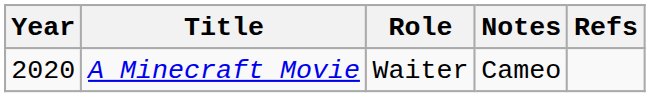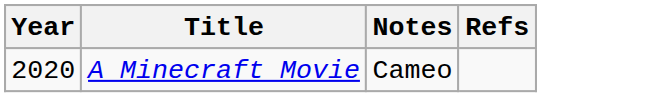 <table class="wikitable">
 <tr>
 <th>Year</th>
 <th>Title</th>
-<th>Role</th>
 <th>Notes</th>
 <th>Refs</th>
 </tr>
 <tr>
 <td>2020</td>
 <td><em><a href='#'>A Minecraft Movie</a></em></td>
-<td>Waiter</td>
 <td>Cameo</td>
 <td></td>
 </tr>
 </table>
